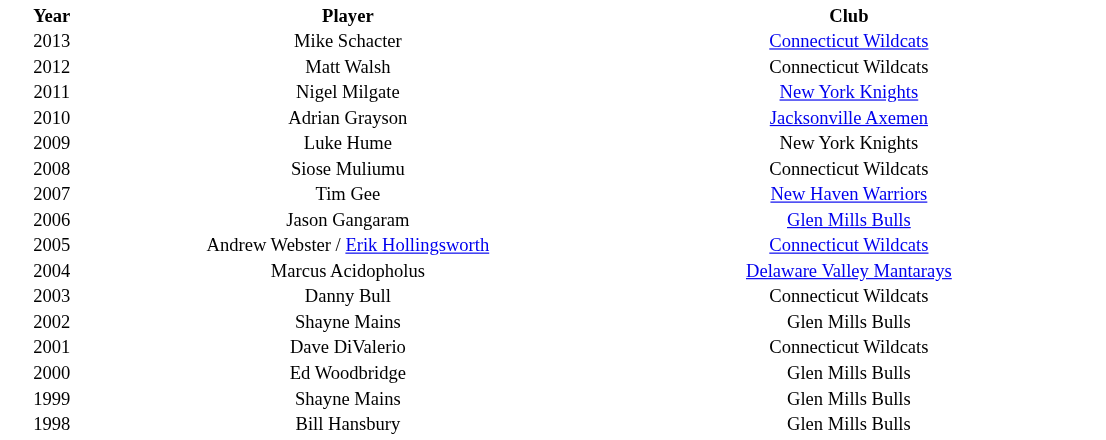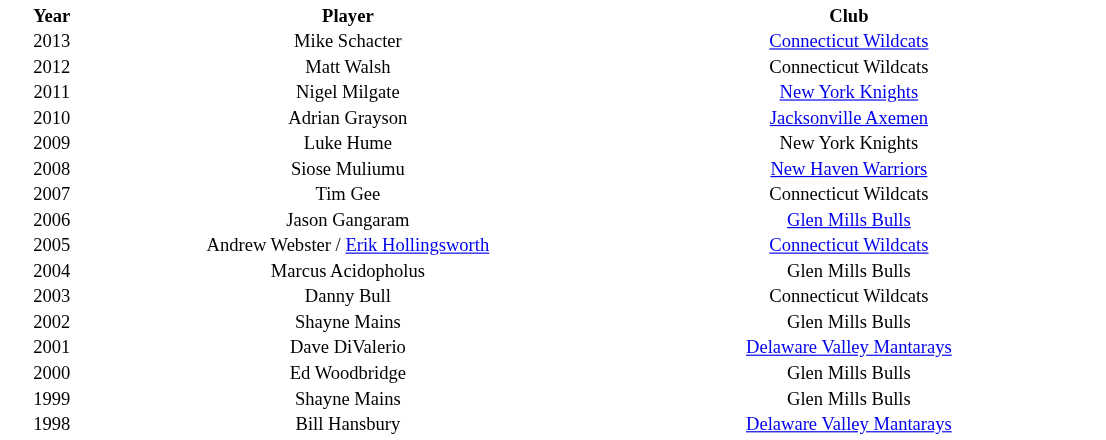 <table style="width:60%; margin:auto;">
 <tr style="background:#fff;">
 <th !width=10%>Year</th>
 <th width=45%>Player</th>
 <th !width=45%>Club</th>
 </tr>
 <tr style="background:#fff;">
 <td align=center>2013</td>
 <td align=center>Mike Schacter</td>
 <td align=center><a href='#'>Connecticut Wildcats</a></td>
 </tr>
 <tr style="background:#fff;">
 <td align=center>2012</td>
 <td align=center>Matt Walsh</td>
 <td align=center>Connecticut Wildcats</td>
 </tr>
 <tr style="background:#fff;">
 <td align=center>2011</td>
 <td align=center>Nigel Milgate</td>
 <td align=center><a href='#'>New York Knights</a></td>
 </tr>
 <tr style="background:#fff;">
 <td align=center>2010</td>
 <td align=center>Adrian Grayson</td>
 <td align=center><a href='#'>Jacksonville Axemen</a></td>
 </tr>
 <tr style="background:#fff;">
 <td align=center>2009</td>
 <td align=center>Luke Hume</td>
 <td align=center>New York Knights</td>
 </tr>
 <tr style="background:#fff;">
 <td align=center>2008</td>
 <td align=center>Siose Muliumu</td>
-<td align=center>Connecticut Wildcats</td>
+<td align=center><a href='#'>New Haven Warriors</a></td>
 </tr>
 <tr style="background:#fff;">
 <td align=center>2007</td>
 <td align=center>Tim Gee</td>
-<td align=center><a href='#'>New Haven Warriors</a></td>
+<td align=center>Connecticut Wildcats</td>
 </tr>
 <tr style="background:#fff;">
 <td align=center>2006</td>
 <td align=center>Jason Gangaram</td>
 <td align=center><a href='#'>Glen Mills Bulls</a></td>
 </tr>
 <tr style="background:#fff;">
 <td align=center>2005</td>
 <td align=center>Andrew Webster / <a href='#'>Erik Hollingsworth</a></td>
 <td align=center><a href='#'>Connecticut Wildcats</a></td>
 </tr>
 <tr style="background:#fff;">
 <td align=center>2004</td>
 <td align=center>Marcus Acidopholus</td>
-<td align=center><a href='#'>Delaware Valley Mantarays</a></td>
+<td align=center>Glen Mills Bulls</td>
 </tr>
 <tr style="background:#fff;">
 <td align=center>2003</td>
 <td align=center>Danny Bull</td>
 <td align=center>Connecticut Wildcats</td>
 </tr>
 <tr style="background:#fff;">
 <td align=center>2002</td>
 <td align=center>Shayne Mains</td>
 <td align=center>Glen Mills Bulls</td>
 </tr>
 <tr style="background:#fff;">
 <td align=center>2001</td>
 <td align=center>Dave DiValerio</td>
-<td align=center>Connecticut Wildcats</td>
+<td align=center><a href='#'>Delaware Valley Mantarays</a></td>
 </tr>
 <tr style="background:#fff;">
 <td align=center>2000</td>
 <td align=center>Ed Woodbridge</td>
 <td align=center>Glen Mills Bulls</td>
 </tr>
 <tr style="background:#fff;">
 <td align=center>1999</td>
 <td align=center>Shayne Mains</td>
 <td align=center>Glen Mills Bulls</td>
 </tr>
 <tr style="background:#fff;">
 <td align=center>1998</td>
 <td align=center>Bill Hansbury</td>
-<td align=center>Glen Mills Bulls</td>
+<td align=center><a href='#'>Delaware Valley Mantarays</a></td>
 </tr>
 </table>
